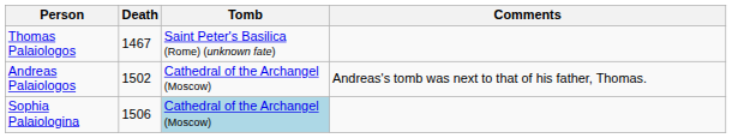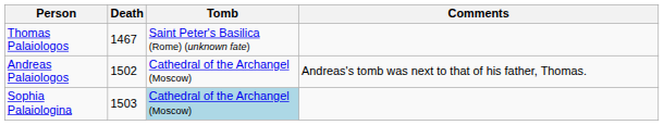 <table class="wikitable plainrowheaders" style="width:100%;">
 <tr>
 <th scope="col" width="16%">Person</th>
 <th scope="col" width="3%">Death</th>
 <th scope="col" width="24%">Tomb</th>
 <th scope="col" width="57%">Comments</th>
 </tr>
 <tr>
 <td><a href='#'>Thomas Palaiologos</a></td>
 <td>1467</td>
 <td><a href='#'>Saint Peter's Basilica</a><br><small>(Rome) (<em>unknown fate</em>)</small></td>
 <td></td>
 </tr>
 <tr>
 <td><a href='#'>Andreas Palaiologos</a></td>
 <td>1502</td>
 <td><a href='#'>Cathedral of the Archangel</a><br><small>(Moscow)</small></td>
 <td>Andreas's tomb was next to that of his father, Thomas.</td>
 </tr>
 <tr>
 <td><a href='#'>Sophia Palaiologina</a></td>
-<td>1506</td>
+<td>1503</td>
 <td style="background: lightblue;"><a href='#'>Cathedral of the Archangel</a><br><small>(Moscow)</small></td>
 <td></td>
 </tr>
 </table>
